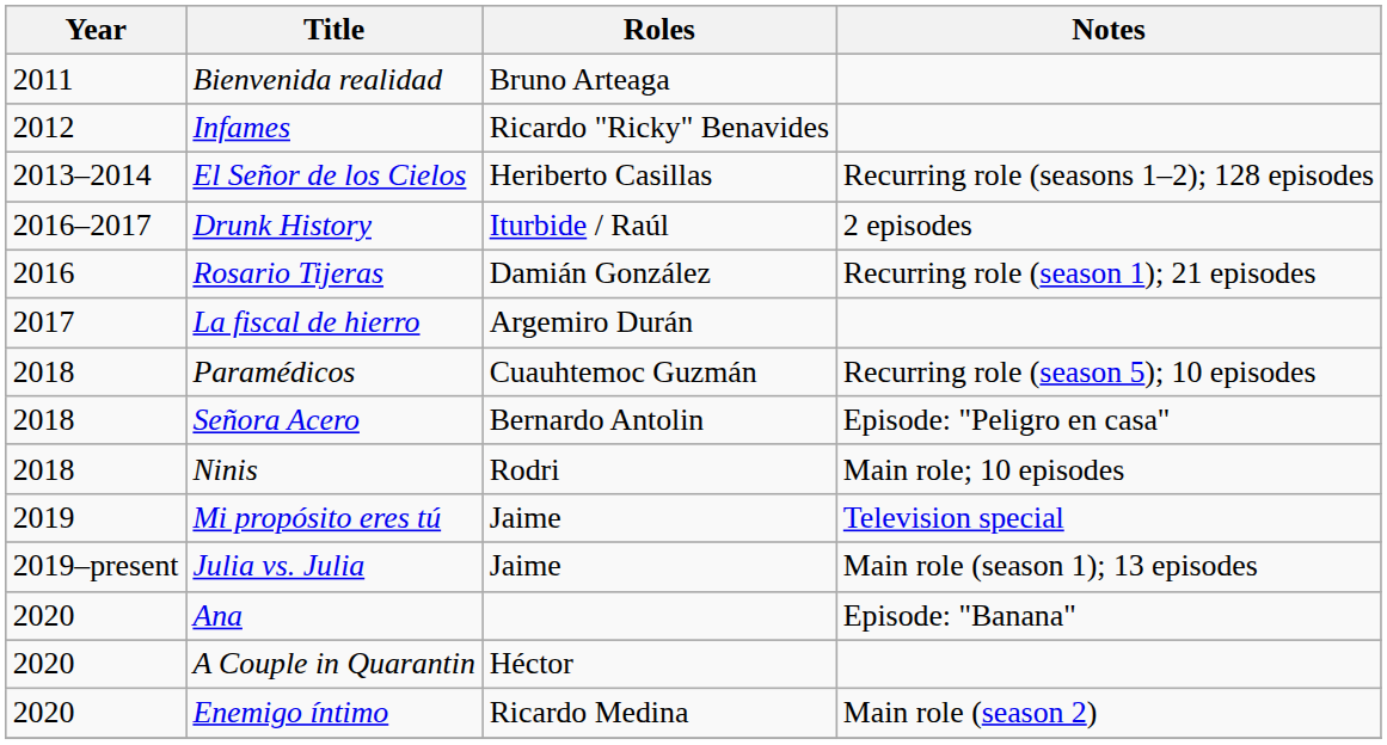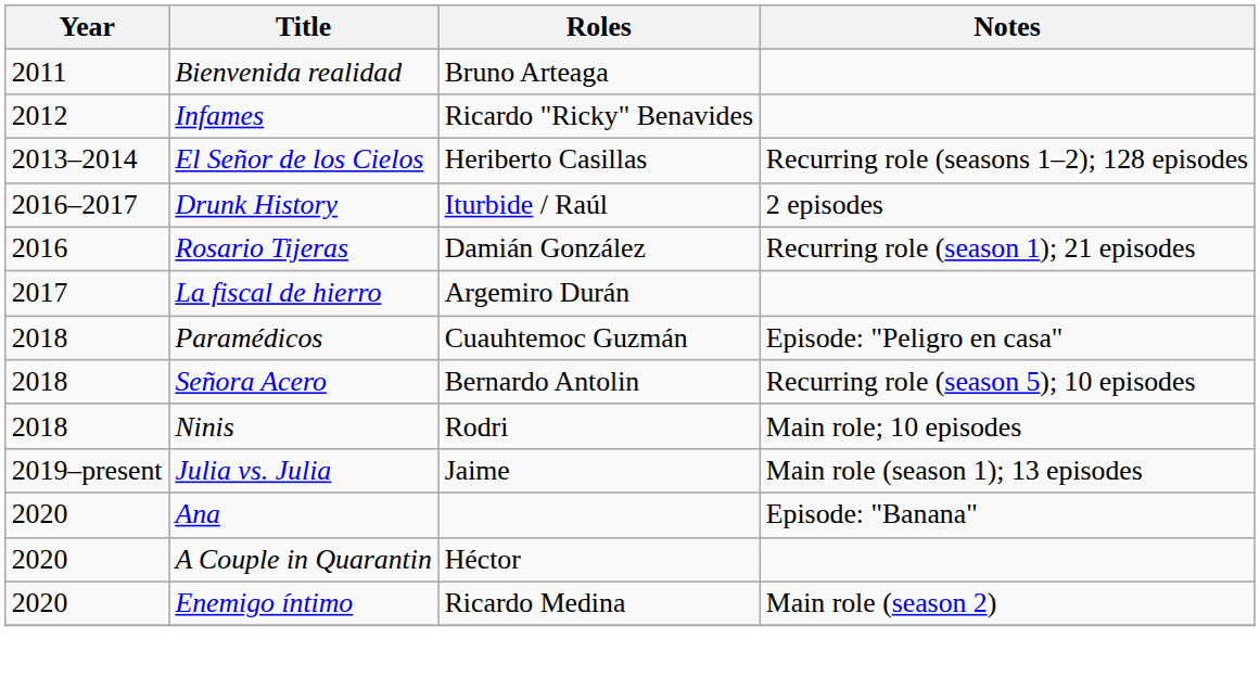 <table class="wikitable sortable">
 <tr>
 <th>Year</th>
 <th>Title</th>
 <th>Roles</th>
 <th>Notes</th>
 </tr>
 <tr>
 <td>2011</td>
 <td><em>Bienvenida realidad</em></td>
 <td>Bruno Arteaga</td>
 <td></td>
 </tr>
 <tr>
 <td>2012</td>
 <td><em><a href='#'>Infames</a></em></td>
 <td>Ricardo "Ricky" Benavides</td>
 <td></td>
 </tr>
 <tr>
 <td>2013–2014</td>
 <td><em><a href='#'>El Señor de los Cielos</a></em></td>
 <td>Heriberto Casillas</td>
 <td>Recurring role (seasons 1–2); 128 episodes</td>
 </tr>
 <tr>
 <td>2016–2017</td>
 <td><em><a href='#'>Drunk History</a></em></td>
 <td><a href='#'>Iturbide</a> / Raúl</td>
 <td>2 episodes</td>
 </tr>
 <tr>
 <td>2016</td>
 <td><em><a href='#'>Rosario Tijeras</a></em></td>
 <td>Damián González</td>
 <td>Recurring role (<a href='#'>season 1</a>); 21 episodes</td>
 </tr>
 <tr>
 <td>2017</td>
 <td><em><a href='#'>La fiscal de hierro</a></em></td>
 <td>Argemiro Durán</td>
 <td></td>
 </tr>
 <tr>
 <td>2018</td>
 <td><em>Paramédicos</em></td>
 <td>Cuauhtemoc Guzmán</td>
-<td>Recurring role (<a href='#'>season 5</a>); 10 episodes</td>
+<td>Episode: "Peligro en casa"</td>
 </tr>
 <tr>
 <td>2018</td>
 <td><em><a href='#'>Señora Acero</a></em></td>
 <td>Bernardo Antolin</td>
-<td>Episode: "Peligro en casa"</td>
+<td>Recurring role (<a href='#'>season 5</a>); 10 episodes</td>
 </tr>
 <tr>
 <td>2018</td>
 <td><em>Ninis</em></td>
 <td>Rodri</td>
 <td>Main role; 10 episodes</td>
-</tr>
-<tr>
-<td>2019</td>
-<td><em><a href='#'>Mi propósito eres tú</a></em></td>
-<td>Jaime</td>
-<td><a href='#'>Television special</a></td>
 </tr>
 <tr>
 <td>2019–present</td>
 <td><em><a href='#'>Julia vs. Julia</a></em></td>
 <td>Jaime</td>
 <td>Main role (season 1); 13 episodes</td>
 </tr>
 <tr>
 <td>2020</td>
 <td><em><a href='#'>Ana</a></em></td>
 <td></td>
 <td>Episode: "Banana"</td>
 </tr>
 <tr>
 <td>2020</td>
 <td><em>A Couple in Quarantin</em></td>
 <td>Héctor</td>
 <td></td>
 </tr>
 <tr>
 <td>2020</td>
 <td><em><a href='#'>Enemigo íntimo</a></em></td>
 <td>Ricardo Medina</td>
 <td>Main role (<a href='#'>season 2</a>)</td>
 </tr>
 <tr>
 </tr>
 </table>
